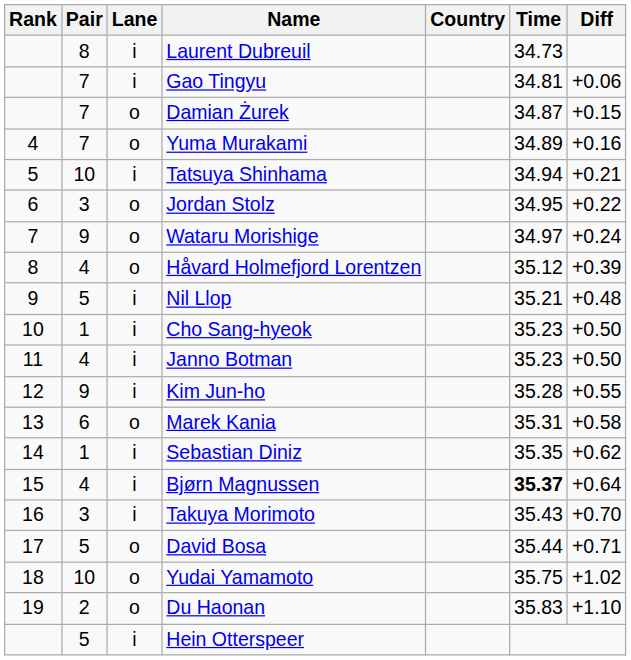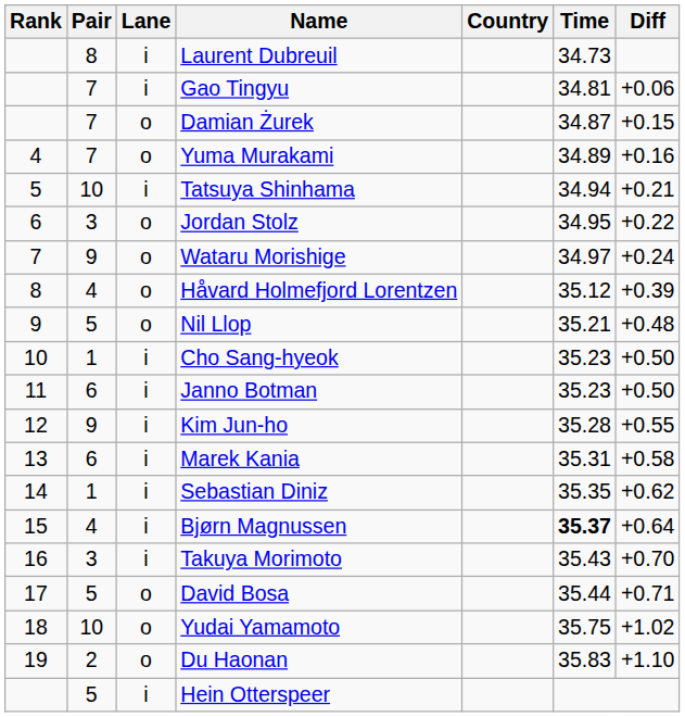 <table class="wikitable sortable" style="text-align:center">
 <tr>
 <th>Rank</th>
 <th>Pair</th>
 <th>Lane</th>
 <th>Name</th>
 <th>Country</th>
 <th>Time</th>
 <th>Diff</th>
 </tr>
 <tr>
 <td></td>
 <td>8</td>
 <td>i</td>
 <td align=left><a href='#'>Laurent Dubreuil</a></td>
 <td align=left></td>
 <td>34.73</td>
 <td></td>
 </tr>
 <tr>
 <td></td>
 <td>7</td>
 <td>i</td>
 <td align=left><a href='#'>Gao Tingyu</a></td>
 <td align=left></td>
 <td>34.81</td>
 <td>+0.06</td>
 </tr>
 <tr>
 <td></td>
 <td>7</td>
 <td>o</td>
 <td align=left><a href='#'>Damian Żurek</a></td>
 <td align=left></td>
 <td>34.87</td>
 <td>+0.15</td>
 </tr>
 <tr>
 <td>4</td>
 <td>7</td>
 <td>o</td>
 <td align=left><a href='#'>Yuma Murakami</a></td>
 <td align=left></td>
 <td>34.89</td>
 <td>+0.16</td>
 </tr>
 <tr>
 <td>5</td>
 <td>10</td>
 <td>i</td>
 <td align=left><a href='#'>Tatsuya Shinhama</a></td>
 <td align=left></td>
 <td>34.94</td>
 <td>+0.21</td>
 </tr>
 <tr>
 <td>6</td>
 <td>3</td>
 <td>o</td>
 <td align=left><a href='#'>Jordan Stolz</a></td>
 <td align=left></td>
 <td>34.95</td>
 <td>+0.22</td>
 </tr>
 <tr>
 <td>7</td>
 <td>9</td>
 <td>o</td>
 <td align=left><a href='#'>Wataru Morishige</a></td>
 <td align=left></td>
 <td>34.97</td>
 <td>+0.24</td>
 </tr>
 <tr>
 <td>8</td>
 <td>4</td>
 <td>o</td>
 <td align=left><a href='#'>Håvard Holmefjord Lorentzen</a></td>
 <td align=left></td>
 <td>35.12</td>
 <td>+0.39</td>
 </tr>
 <tr>
 <td>9</td>
 <td>5</td>
-<td>i</td>
+<td>o</td>
 <td align=left><a href='#'>Nil Llop</a></td>
 <td align=left></td>
 <td>35.21</td>
 <td>+0.48</td>
 </tr>
 <tr>
 <td>10</td>
 <td>1</td>
 <td>i</td>
 <td align=left><a href='#'>Cho Sang-hyeok</a></td>
 <td align=left></td>
 <td>35.23</td>
 <td>+0.50</td>
 </tr>
 <tr>
 <td>11</td>
-<td>4</td>
+<td>6</td>
 <td>i</td>
 <td align=left><a href='#'>Janno Botman</a></td>
 <td align=left></td>
 <td>35.23</td>
 <td>+0.50</td>
 </tr>
 <tr>
 <td>12</td>
 <td>9</td>
 <td>i</td>
 <td align=left><a href='#'>Kim Jun-ho</a></td>
 <td align=left></td>
 <td>35.28</td>
 <td>+0.55</td>
 </tr>
 <tr>
 <td>13</td>
 <td>6</td>
-<td>o</td>
+<td>i</td>
 <td align=left><a href='#'>Marek Kania</a></td>
 <td align=left></td>
 <td>35.31</td>
 <td>+0.58</td>
 </tr>
 <tr>
 <td>14</td>
 <td>1</td>
 <td>i</td>
 <td align=left><a href='#'>Sebastian Diniz</a></td>
 <td align=left></td>
 <td>35.35</td>
 <td>+0.62</td>
 </tr>
 <tr>
 <td>15</td>
 <td>4</td>
 <td>i</td>
 <td align=left><a href='#'>Bjørn Magnussen</a></td>
 <td align=left></td>
 <td><strong>35.37</strong></td>
 <td>+0.64</td>
 </tr>
 <tr>
 <td>16</td>
 <td>3</td>
 <td>i</td>
 <td align=left><a href='#'>Takuya Morimoto</a></td>
 <td align=left></td>
 <td>35.43</td>
 <td>+0.70</td>
 </tr>
 <tr>
 <td>17</td>
 <td>5</td>
 <td>o</td>
 <td align=left><a href='#'>David Bosa</a></td>
 <td align=left></td>
 <td>35.44</td>
 <td>+0.71</td>
 </tr>
 <tr>
 <td>18</td>
 <td>10</td>
 <td>o</td>
 <td align=left><a href='#'>Yudai Yamamoto</a></td>
 <td align=left></td>
 <td>35.75</td>
 <td>+1.02</td>
 </tr>
 <tr>
 <td>19</td>
 <td>2</td>
 <td>o</td>
 <td align=left><a href='#'>Du Haonan</a></td>
 <td align=left></td>
 <td>35.83</td>
 <td>+1.10</td>
 </tr>
 <tr>
 <td></td>
 <td>5</td>
 <td>i</td>
 <td align=left><a href='#'>Hein Otterspeer</a></td>
 <td align=left></td>
 <td colspan=2></td>
 </tr>
 </table>
